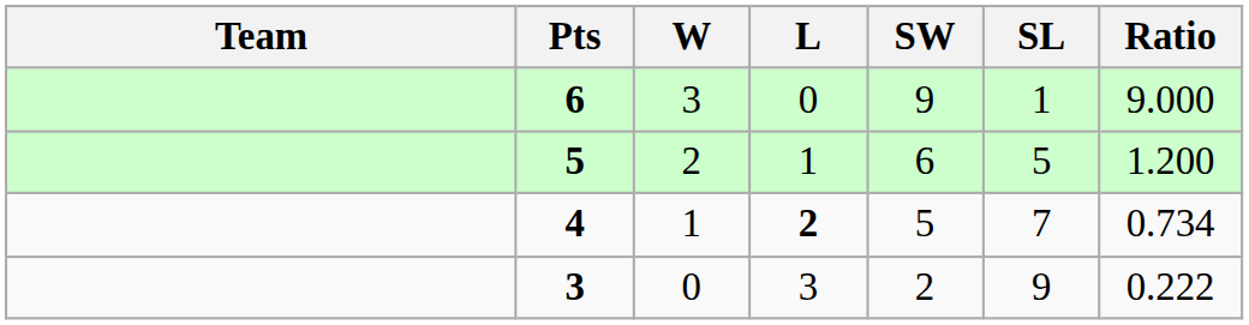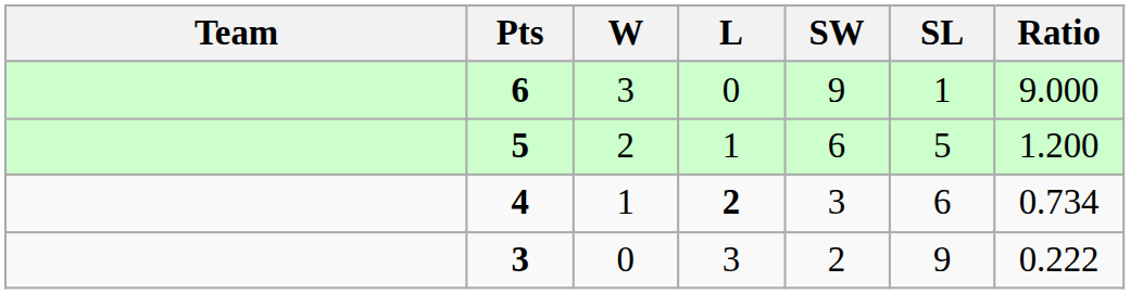 <table class=wikitable style=text-align:center>
 <tr>
 <th width=200>Team</th>
 <th width=40>Pts</th>
 <th width=40>W</th>
 <th width=40>L</th>
 <th width=40>SW</th>
 <th width=40>SL</th>
 <th width=50>Ratio</th>
 </tr>
 <tr bgcolor="ccffcc">
 <td align=left></td>
 <td><strong>6</strong></td>
 <td>3</td>
 <td>0</td>
 <td>9</td>
 <td>1</td>
 <td>9.000</td>
 </tr>
 <tr bgcolor="ccffcc">
 <td align=left></td>
 <td><strong>5</strong></td>
 <td>2</td>
 <td>1</td>
 <td>6</td>
 <td>5</td>
 <td>1.200</td>
 </tr>
 <tr>
 <td align=left></td>
 <td><strong>4</strong></td>
 <td>1</td>
 <td><strong>2</strong></td>
-<td>5</td>
-<td>7</td>
+<td>3</td>
+<td>6</td>
 <td>0.734</td>
 </tr>
 <tr>
 <td align=left></td>
 <td><strong>3</strong></td>
 <td>0</td>
 <td>3</td>
 <td>2</td>
 <td>9</td>
 <td>0.222</td>
 </tr>
 </table>
